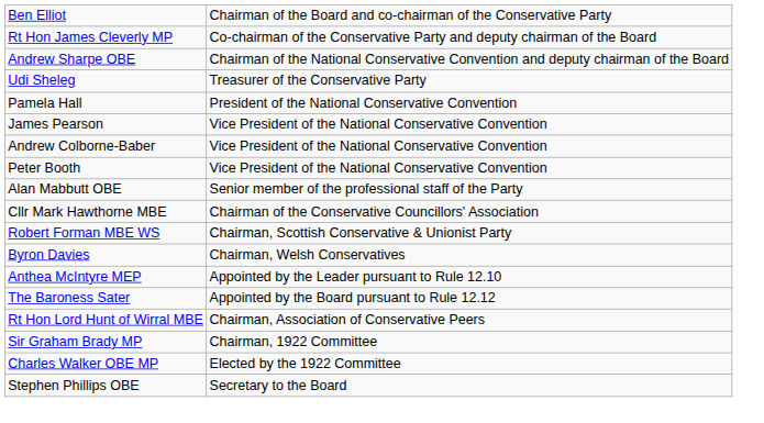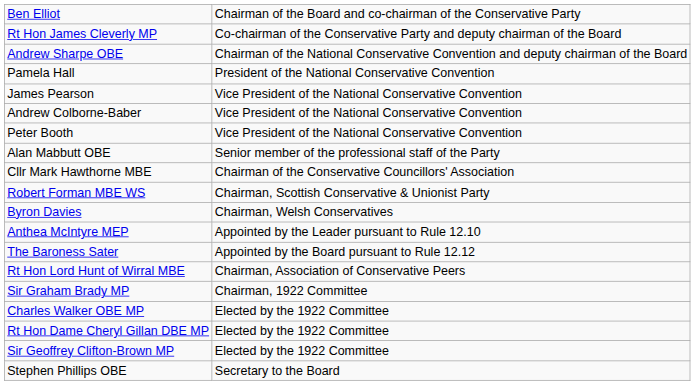 <table class="wikitable">
 <tr>
 <td><a href='#'>Ben Elliot</a></td>
 <td>Chairman of the Board and co-chairman of the Conservative Party</td>
 </tr>
 <tr>
 <td><a href='#'>Rt Hon James Cleverly MP</a></td>
 <td>Co-chairman of the Conservative Party and deputy chairman of the Board</td>
 </tr>
 <tr>
 <td><a href='#'>Andrew Sharpe OBE</a></td>
 <td>Chairman of the National Conservative Convention and deputy chairman of the Board</td>
-</tr>
-<tr>
-<td><a href='#'>Udi Sheleg</a></td>
-<td>Treasurer of the Conservative Party</td>
 </tr>
 <tr>
 <td>Pamela Hall</td>
 <td>President of the National Conservative Convention</td>
 </tr>
 <tr>
 <td>James Pearson</td>
 <td>Vice President of the National Conservative Convention</td>
 </tr>
 <tr>
 <td>Andrew Colborne-Baber</td>
 <td>Vice President of the National Conservative Convention</td>
 </tr>
 <tr>
 <td>Peter Booth</td>
 <td>Vice President of the National Conservative Convention</td>
 </tr>
 <tr>
 <td>Alan Mabbutt OBE</td>
 <td>Senior member of the professional staff of the Party</td>
 </tr>
 <tr>
 <td>Cllr Mark Hawthorne MBE</td>
 <td>Chairman of the Conservative Councillors' Association</td>
 </tr>
 <tr>
 <td><a href='#'>Robert Forman MBE WS</a></td>
 <td>Chairman, Scottish Conservative & Unionist Party</td>
 </tr>
 <tr>
 <td><a href='#'>Byron Davies</a></td>
 <td>Chairman, Welsh Conservatives</td>
 </tr>
 <tr>
 <td><a href='#'>Anthea McIntyre MEP</a></td>
 <td>Appointed by the Leader pursuant to Rule 12.10</td>
 </tr>
 <tr>
 <td><a href='#'>The Baroness Sater</a></td>
 <td>Appointed by the Board pursuant to Rule 12.12</td>
 </tr>
 <tr>
 <td><a href='#'>Rt Hon Lord Hunt of Wirral MBE</a></td>
 <td>Chairman, Association of Conservative Peers</td>
 </tr>
 <tr>
 <td><a href='#'>Sir Graham Brady MP</a></td>
 <td>Chairman, 1922 Committee</td>
 </tr>
 <tr>
 <td><a href='#'>Charles Walker OBE MP</a></td>
 <td>Elected by the 1922 Committee</td>
 </tr>
 <tr>
+<td><a href='#'>Rt Hon Dame Cheryl Gillan DBE MP</a></td>
+<td>Elected by the 1922 Committee</td>
+</tr>
+<tr>
+<td><a href='#'>Sir Geoffrey Clifton-Brown MP</a></td>
+<td>Elected by the 1922 Committee</td>
+</tr>
+<tr>
 <td>Stephen Phillips OBE</td>
 <td>Secretary to the Board</td>
 </tr>
 </table>
